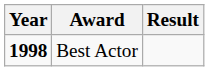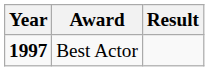 <table class="wikitable">
 <tr>
 <th>Year</th>
 <th>Award</th>
 <th>Result</th>
 </tr>
 <tr>
-<td><strong>1998</strong></td>
+<td><strong>1997</strong></td>
 <td>Best Actor</td>
 <td></td>
 </tr>
 </table>
